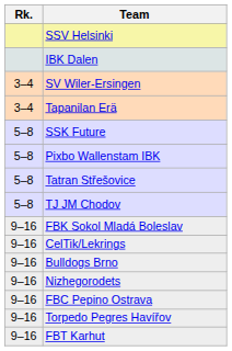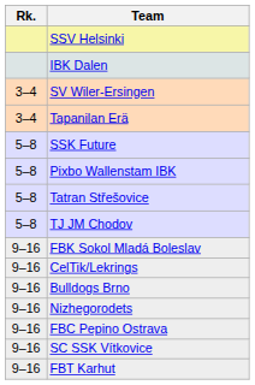 <table class="wikitable" style="border:1px solid #AAAAAA;font-size:90%">
 <tr bgcolor="#E4E4E4">
 <th style="border-bottom:1px solid #AAAAAA" width=40>Rk.</th>
 <th style="border-bottom:1px solid #AAAAAA" width=220>Team</th>
 </tr>
 <tr bgcolor="#F7F6A8">
 <td align="center" style="height:23px"></td>
 <td><a href='#'>SSV Helsinki</a></td>
 </tr>
 <tr bgcolor="#DCE5E5">
 <td align="center" style="height:23px"></td>
 <td><a href='#'>IBK Dalen</a></td>
 </tr>
 <tr bgcolor="#FFDAB9">
 <td align="center" style="height:23px">3–4</td>
 <td><a href='#'>SV Wiler-Ersingen</a></td>
 </tr>
 <tr bgcolor="#FFDAB9">
 <td align="center" style="height:23px">3–4</td>
 <td><a href='#'>Tapanilan Erä</a></td>
 </tr>
 <tr bgcolor="#DDDDFF">
 <td align="center" style="height:23px">5–8</td>
 <td><a href='#'>SSK Future</a></td>
 </tr>
 <tr bgcolor="#DDDDFF">
 <td align="center" style="height:23px">5–8</td>
 <td><a href='#'>Pixbo Wallenstam IBK</a></td>
 </tr>
 <tr bgcolor="#DDDDFF">
 <td align="center" style="height:23px">5–8</td>
 <td><a href='#'>Tatran Střešovice</a></td>
 </tr>
 <tr bgcolor="#DDDDFF">
 <td align="center" style="height:23px">5–8</td>
 <td><a href='#'>TJ JM Chodov</a></td>
 </tr>
 <tr style="background:#eeeeee;">
 <td align="center">9–16</td>
 <td><a href='#'>FBK Sokol Mladá Boleslav</a></td>
 </tr>
 <tr style="background:#eeeeee;">
 <td align="center">9–16</td>
 <td><a href='#'>CelTik/Lekrings</a></td>
 </tr>
 <tr style="background:#eeeeee;">
 <td align="center">9–16</td>
 <td><a href='#'>Bulldogs Brno</a></td>
 </tr>
 <tr style="background:#eeeeee;">
 <td align="center">9–16</td>
 <td><a href='#'>Nizhegorodets</a></td>
 </tr>
 <tr style="background:#eeeeee;">
 <td align="center">9–16</td>
 <td><a href='#'>FBC Pepino Ostrava</a></td>
 </tr>
 <tr style="background:#eeeeee;">
 <td align="center">9–16</td>
-<td><a href='#'>Torpedo Pegres Havířov</a></td>
+<td><a href='#'>SC SSK Vítkovice</a></td>
 </tr>
 <tr style="background:#eeeeee;">
 <td align="center">9–16</td>
 <td><a href='#'>FBT Karhut</a></td>
 </tr>
 </table>
